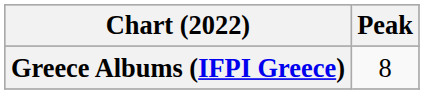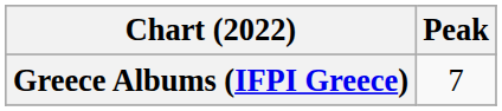 <table class="wikitable sortable plainrowheaders" style="text-align:center">
 <tr>
 <th scope="col">Chart (2022)</th>
 <th scope="col">Peak</th>
 </tr>
 <tr>
 <th scope="row">Greece Albums (<a href='#'>IFPI Greece</a>)</th>
-<td align="center">8</td>
+<td align="center">7</td>
 </tr>
 </table>
